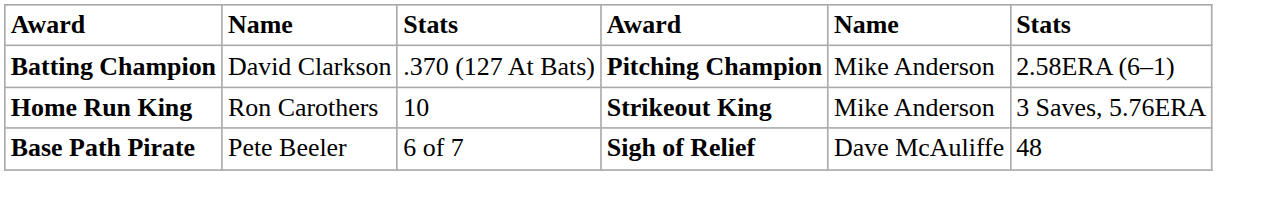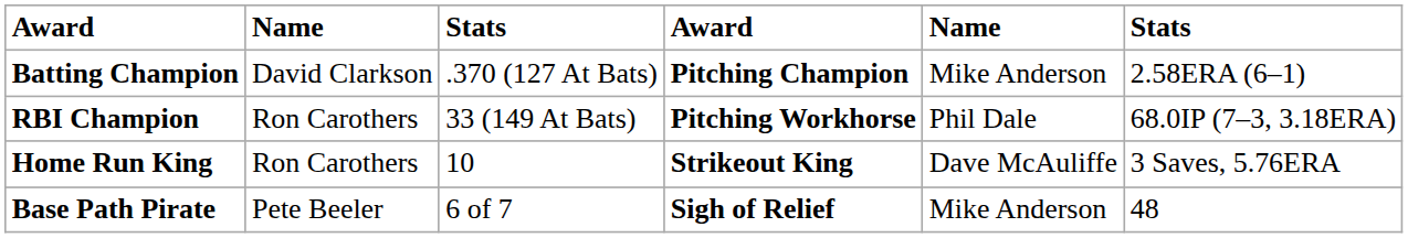 <table class="wikitable">
 <tr bgcolor="#FFFFFF">
 <td><strong>Award</strong></td>
 <td><strong>Name</strong></td>
 <td><strong>Stats</strong></td>
 <td><strong>Award</strong></td>
 <td><strong>Name</strong></td>
 <td><strong>Stats</strong></td>
 </tr>
 <tr bgcolor="#FFFFFF">
 <td><strong>Batting Champion</strong></td>
 <td>David Clarkson</td>
 <td>.370  (127 At Bats)</td>
 <td><strong>Pitching Champion</strong></td>
 <td>Mike Anderson</td>
 <td>2.58ERA (6–1)</td>
 </tr>
 <tr bgcolor="#FFFFFF">
+<td><strong>RBI Champion</strong></td>
+<td>Ron Carothers</td>
+<td>33 (149 At Bats)</td>
+<td><strong>Pitching Workhorse</strong></td>
+<td>Phil Dale</td>
+<td>68.0IP (7–3, 3.18ERA)</td>
+</tr>
+<tr bgcolor="#FFFFFF">
 <td><strong>Home Run King</strong></td>
 <td>Ron Carothers</td>
 <td>10</td>
 <td><strong>Strikeout King</strong></td>
-<td>Mike Anderson</td>
+<td>Dave McAuliffe</td>
 <td>3 Saves, 5.76ERA</td>
 </tr>
 <tr bgcolor="#FFFFFF">
 <td><strong>Base Path Pirate</strong></td>
 <td>Pete Beeler</td>
 <td>6 of 7</td>
 <td><strong>Sigh of Relief</strong></td>
-<td>Dave McAuliffe</td>
+<td>Mike Anderson</td>
 <td>48</td>
 </tr>
 </table>
